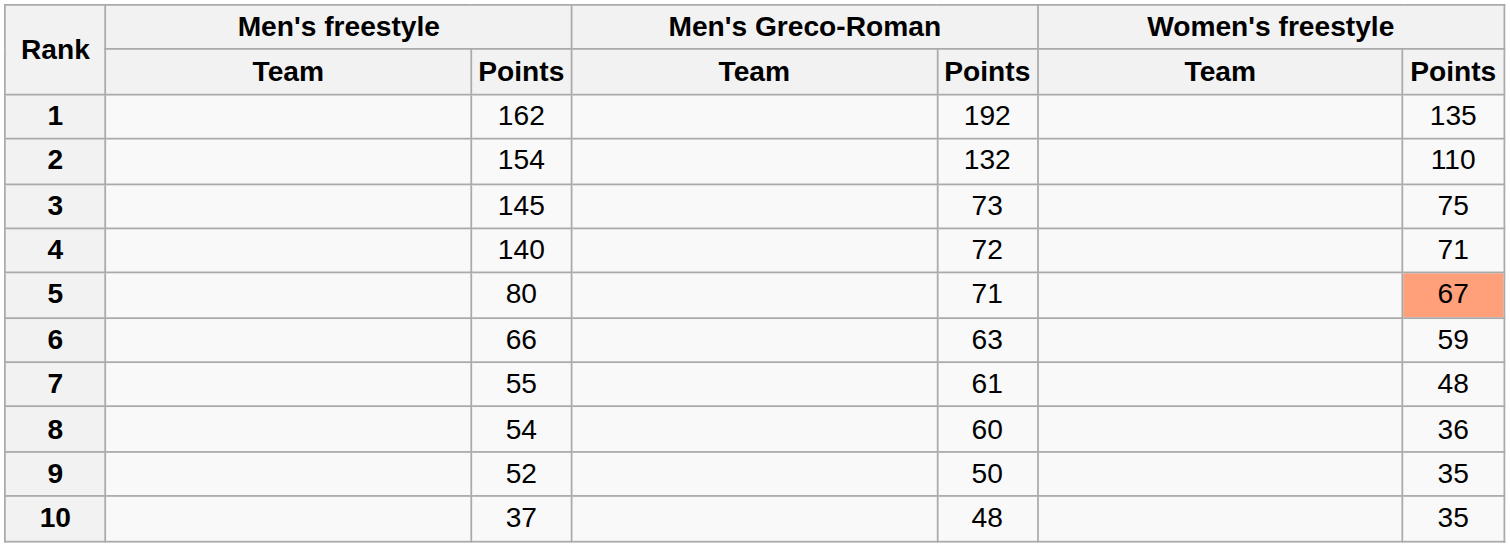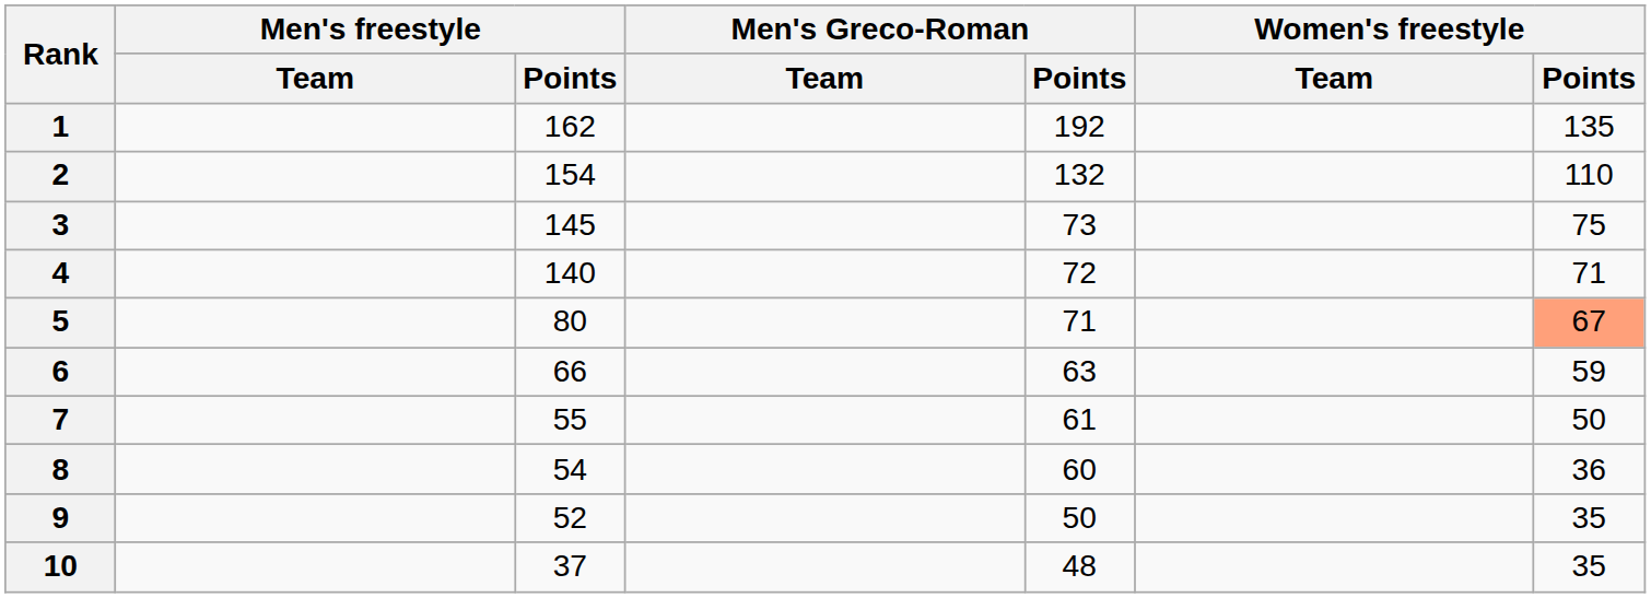 <table class="wikitable" style="text-align:center;">
 <tr>
 <th width=50 rowspan="2">Rank</th>
 <th colspan="2">Men's freestyle</th>
 <th colspan="2">Men's Greco-Roman</th>
 <th colspan="2">Women's freestyle</th>
 </tr>
 <tr>
 <th width=200>Team</th>
 <th width=50>Points</th>
 <th width=200>Team</th>
 <th width=50>Points</th>
 <th width=200>Team</th>
 <th width=50>Points</th>
 </tr>
 <tr>
 <th>1</th>
 <td align=left></td>
 <td>162</td>
 <td align=left></td>
 <td>192</td>
 <td align=left></td>
 <td>135</td>
 </tr>
 <tr>
 <th>2</th>
 <td align=left></td>
 <td>154</td>
 <td align=left></td>
 <td>132</td>
 <td align=left></td>
 <td>110</td>
 </tr>
 <tr>
 <th>3</th>
 <td align=left></td>
 <td>145</td>
 <td align=left></td>
 <td>73</td>
 <td align=left></td>
 <td>75</td>
 </tr>
 <tr>
 <th>4</th>
 <td align=left></td>
 <td>140</td>
 <td align=left></td>
 <td>72</td>
 <td align=left></td>
 <td>71</td>
 </tr>
 <tr>
 <th>5</th>
 <td align=left></td>
 <td>80</td>
 <td align=left></td>
 <td>71</td>
 <td align=left></td>
 <td style="background: lightsalmon;">67</td>
 </tr>
 <tr>
 <th>6</th>
 <td align=left></td>
 <td>66</td>
 <td align=left></td>
 <td>63</td>
 <td align=left></td>
 <td>59</td>
 </tr>
 <tr>
 <th>7</th>
 <td align=left></td>
 <td>55</td>
 <td align=left></td>
 <td>61</td>
 <td align=left></td>
-<td>48</td>
+<td>50</td>
 </tr>
 <tr>
 <th>8</th>
 <td align=left></td>
 <td>54</td>
 <td align=left></td>
 <td>60</td>
 <td align=left></td>
 <td>36</td>
 </tr>
 <tr>
 <th>9</th>
 <td align=left></td>
 <td>52</td>
 <td align=left></td>
 <td>50</td>
 <td align=left></td>
 <td>35</td>
 </tr>
 <tr>
 <th>10</th>
 <td align=left></td>
 <td>37</td>
 <td align=left></td>
 <td>48</td>
 <td align=left></td>
 <td>35</td>
 </tr>
 </table>
